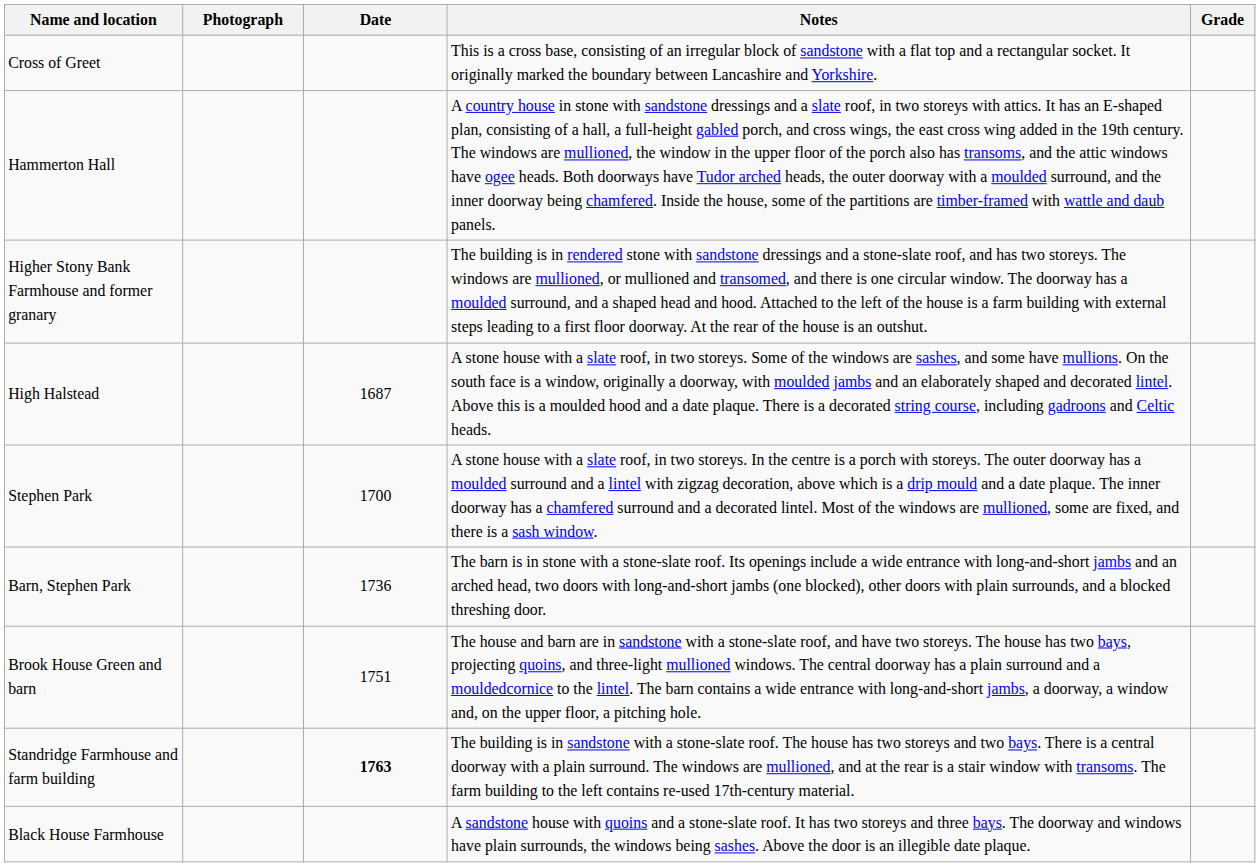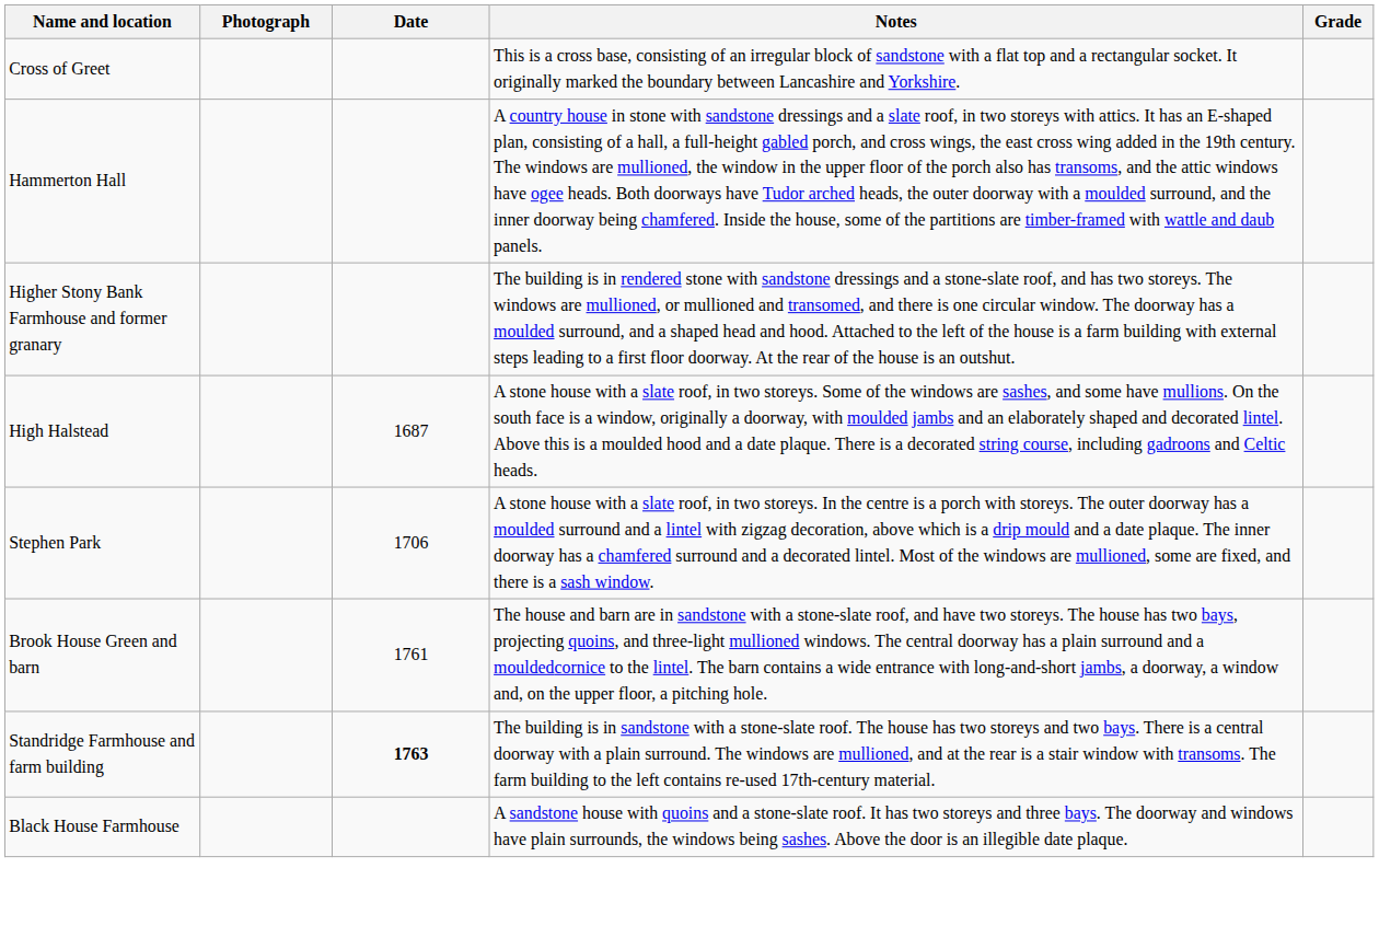 <table class="wikitable sortable plainrowheaders" style="width:100%;border:0px;text-align:left;line-height:150%;">
 <tr>
 <th scope="col"  style="width:150px">Name and location</th>
 <th scope="col"  style="width:100px" class="unsortable">Photograph</th>
 <th scope="col"  style="width:120px">Date</th>
 <th scope="col"  style="width:650px" class="unsortable">Notes</th>
 <th scope="col"  style="width:50px">Grade</th>
 </tr>
 <tr>
 <td>Cross of Greet<br><small></small></td>
 <td></td>
 <td align="center"></td>
 <td>This is a cross base, consisting of an irregular block of <a href='#'>sandstone</a> with a flat top and a rectangular socket.  It originally marked the boundary between Lancashire and <a href='#'>Yorkshire</a>.</td>
 <td align="center" ></td>
 </tr>
 <tr>
 <td>Hammerton Hall<br><small></small></td>
 <td></td>
 <td align="center"></td>
 <td>A <a href='#'>country house</a> in stone with <a href='#'>sandstone</a> dressings and a <a href='#'>slate</a> roof, in two storeys with attics.  It has an E-shaped plan, consisting of a hall, a full-height <a href='#'>gabled</a> porch, and cross wings, the east cross wing added in the 19th century.  The windows are <a href='#'>mullioned</a>, the window in the upper floor of the porch also has <a href='#'>transoms</a>, and the attic windows have <a href='#'>ogee</a> heads.  Both doorways have <a href='#'>Tudor arched</a> heads, the outer doorway with a <a href='#'>moulded</a> surround, and the inner doorway being <a href='#'>chamfered</a>.  Inside the house, some of the partitions are <a href='#'>timber-framed</a> with <a href='#'>wattle and daub</a> panels.</td>
 <td align="center" ></td>
 </tr>
 <tr>
 <td>Higher Stony Bank Farmhouse and former granary<br><small></small></td>
 <td></td>
 <td align="center"></td>
 <td>The building is in <a href='#'>rendered</a> stone with <a href='#'>sandstone</a> dressings and a stone-slate roof, and has two storeys.  The windows are <a href='#'>mullioned</a>, or mullioned and <a href='#'>transomed</a>, and there is one circular window.  The doorway has a <a href='#'>moulded</a> surround, and a shaped head and hood.  Attached to the left of the house is a farm building with external steps leading to a first floor doorway.  At the rear of the house is an outshut.</td>
 <td align="center" ></td>
 </tr>
 <tr>
 <td>High Halstead<br><small></small></td>
 <td></td>
 <td align="center">1687</td>
 <td>A stone house with a <a href='#'>slate</a> roof, in two storeys.  Some of the windows are <a href='#'>sashes</a>, and some have <a href='#'>mullions</a>.  On the south face is a window, originally a doorway, with <a href='#'>moulded</a> <a href='#'>jambs</a> and an elaborately shaped and decorated <a href='#'>lintel</a>.  Above this is a moulded hood and a date plaque.  There is a decorated <a href='#'>string course</a>, including <a href='#'>gadroons</a> and <a href='#'>Celtic</a> heads.</td>
 <td align="center" ></td>
 </tr>
 <tr>
 <td>Stephen Park<br><small></small></td>
 <td></td>
-<td align="center">1700</td>
+<td align="center">1706</td>
 <td>A stone house with a <a href='#'>slate</a> roof, in two storeys.  In the centre is a porch with  storeys.  The outer doorway has a <a href='#'>moulded</a> surround and a <a href='#'>lintel</a> with zigzag decoration, above which is a <a href='#'>drip mould</a> and a date plaque.  The inner doorway has a <a href='#'>chamfered</a> surround and a decorated lintel.  Most of the windows are <a href='#'>mullioned</a>, some are fixed, and there is a <a href='#'>sash window</a>.</td>
-<td align="center" ></td>
-</tr>
-<tr>
-<td>Barn, Stephen Park<br><small></small></td>
-<td></td>
-<td align="center">1736</td>
-<td>The barn is in stone with a stone-slate roof.  Its openings include a wide entrance with long-and-short <a href='#'>jambs</a> and an arched head, two doors with long-and-short jambs (one blocked), other doors with plain surrounds, and a blocked threshing door.</td>
 <td align="center" ></td>
 </tr>
 <tr>
 <td>Brook House Green and barn<br><small></small></td>
 <td></td>
-<td align="center">1751</td>
+<td align="center">1761</td>
 <td>The house and barn are in <a href='#'>sandstone</a> with a stone-slate roof, and have two storeys.  The house has two <a href='#'>bays</a>, projecting <a href='#'>quoins</a>, and three-light <a href='#'>mullioned</a> windows.  The central doorway has a plain surround and a <a href='#'>moulded</a><a href='#'>cornice</a> to the <a href='#'>lintel</a>.  The barn contains a wide entrance with long-and-short <a href='#'>jambs</a>, a doorway, a window and, on the upper floor, a pitching hole.</td>
 <td align="center" ></td>
 </tr>
 <tr>
 <td>Standridge Farmhouse and farm building<br><small></small></td>
 <td></td>
 <td align="center"><strong>1763</strong></td>
 <td>The building is in <a href='#'>sandstone</a> with a stone-slate roof.  The house has two storeys and two <a href='#'>bays</a>.  There is a central doorway with a plain surround.  The windows are <a href='#'>mullioned</a>, and at the rear is a stair window with <a href='#'>transoms</a>.  The farm building to the left contains re-used 17th-century material.</td>
 <td align="center" ></td>
 </tr>
 <tr>
 <td>Black House Farmhouse<br><small></small></td>
 <td></td>
 <td align="center"></td>
 <td>A <a href='#'>sandstone</a> house with <a href='#'>quoins</a> and a stone-slate roof.  It has two storeys and three <a href='#'>bays</a>.  The doorway and windows have plain surrounds, the windows being <a href='#'>sashes</a>.  Above the door is an illegible date plaque.</td>
 <td align="center" ></td>
 </tr>
 <tr>
 </tr>
 </table>
